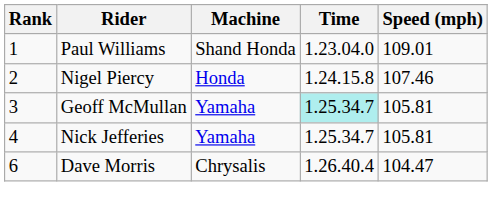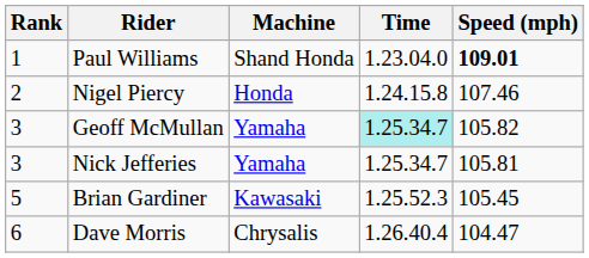 <table class="wikitable">
 <tr>
 <th>Rank</th>
 <th>Rider</th>
 <th>Machine</th>
 <th>Time</th>
 <th>Speed (mph)</th>
 </tr>
 <tr>
 <td>1</td>
 <td> Paul Williams</td>
 <td>Shand Honda</td>
 <td>1.23.04.0</td>
-<td>109.01</td>
+<td><strong>109.01</strong></td>
 </tr>
 <tr>
 <td>2</td>
 <td> Nigel Piercy</td>
 <td><a href='#'>Honda</a></td>
 <td>1.24.15.8</td>
 <td>107.46</td>
 </tr>
 <tr>
 <td>3</td>
 <td> Geoff McMullan</td>
 <td><a href='#'>Yamaha</a></td>
 <td style="background: paleturquoise;">1.25.34.7</td>
-<td>105.81</td>
+<td>105.82</td>
 </tr>
 <tr>
-<td>4</td>
+<td>3</td>
 <td> Nick Jefferies</td>
 <td><a href='#'>Yamaha</a></td>
 <td>1.25.34.7</td>
 <td>105.81</td>
+</tr>
+<tr>
+<td>5</td>
+<td> Brian Gardiner</td>
+<td><a href='#'>Kawasaki</a></td>
+<td>1.25.52.3</td>
+<td>105.45</td>
 </tr>
 <tr>
 <td>6</td>
 <td> Dave Morris</td>
 <td>Chrysalis</td>
 <td>1.26.40.4</td>
 <td>104.47</td>
 </tr>
 </table>
